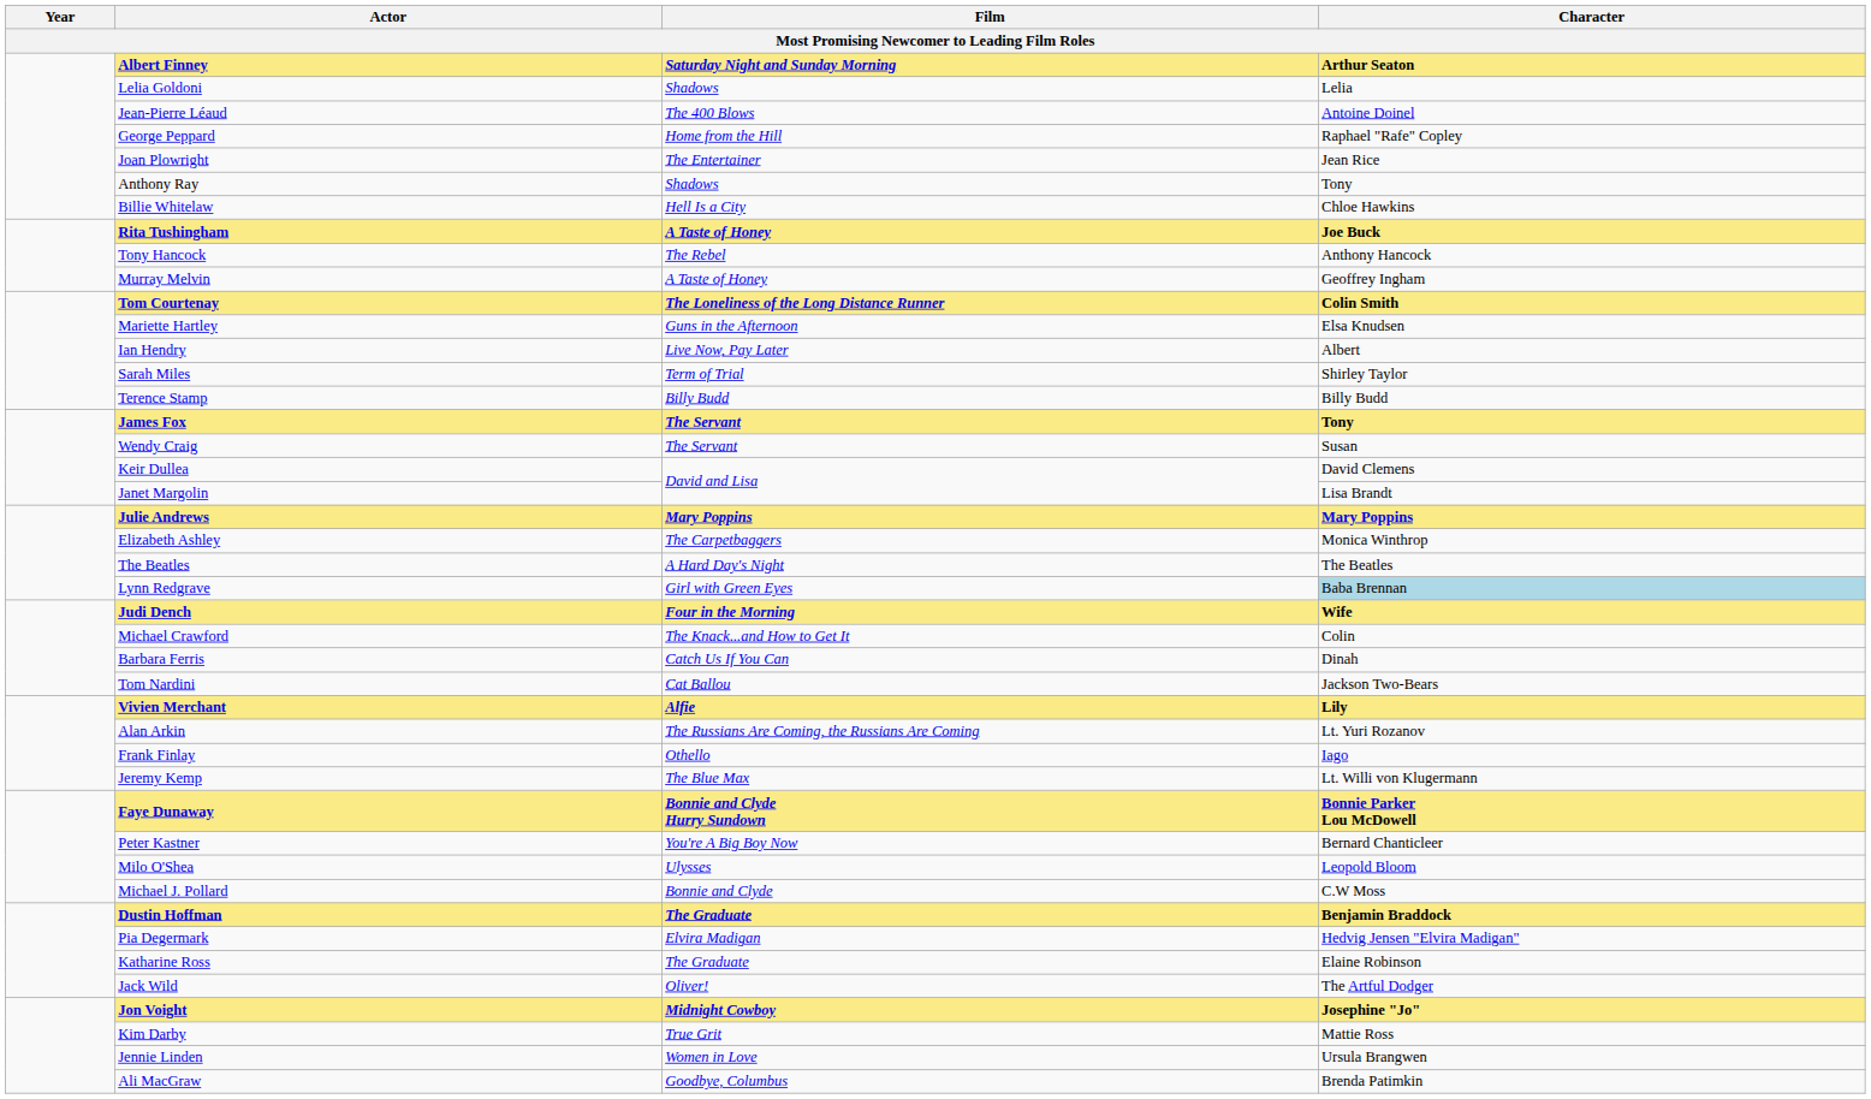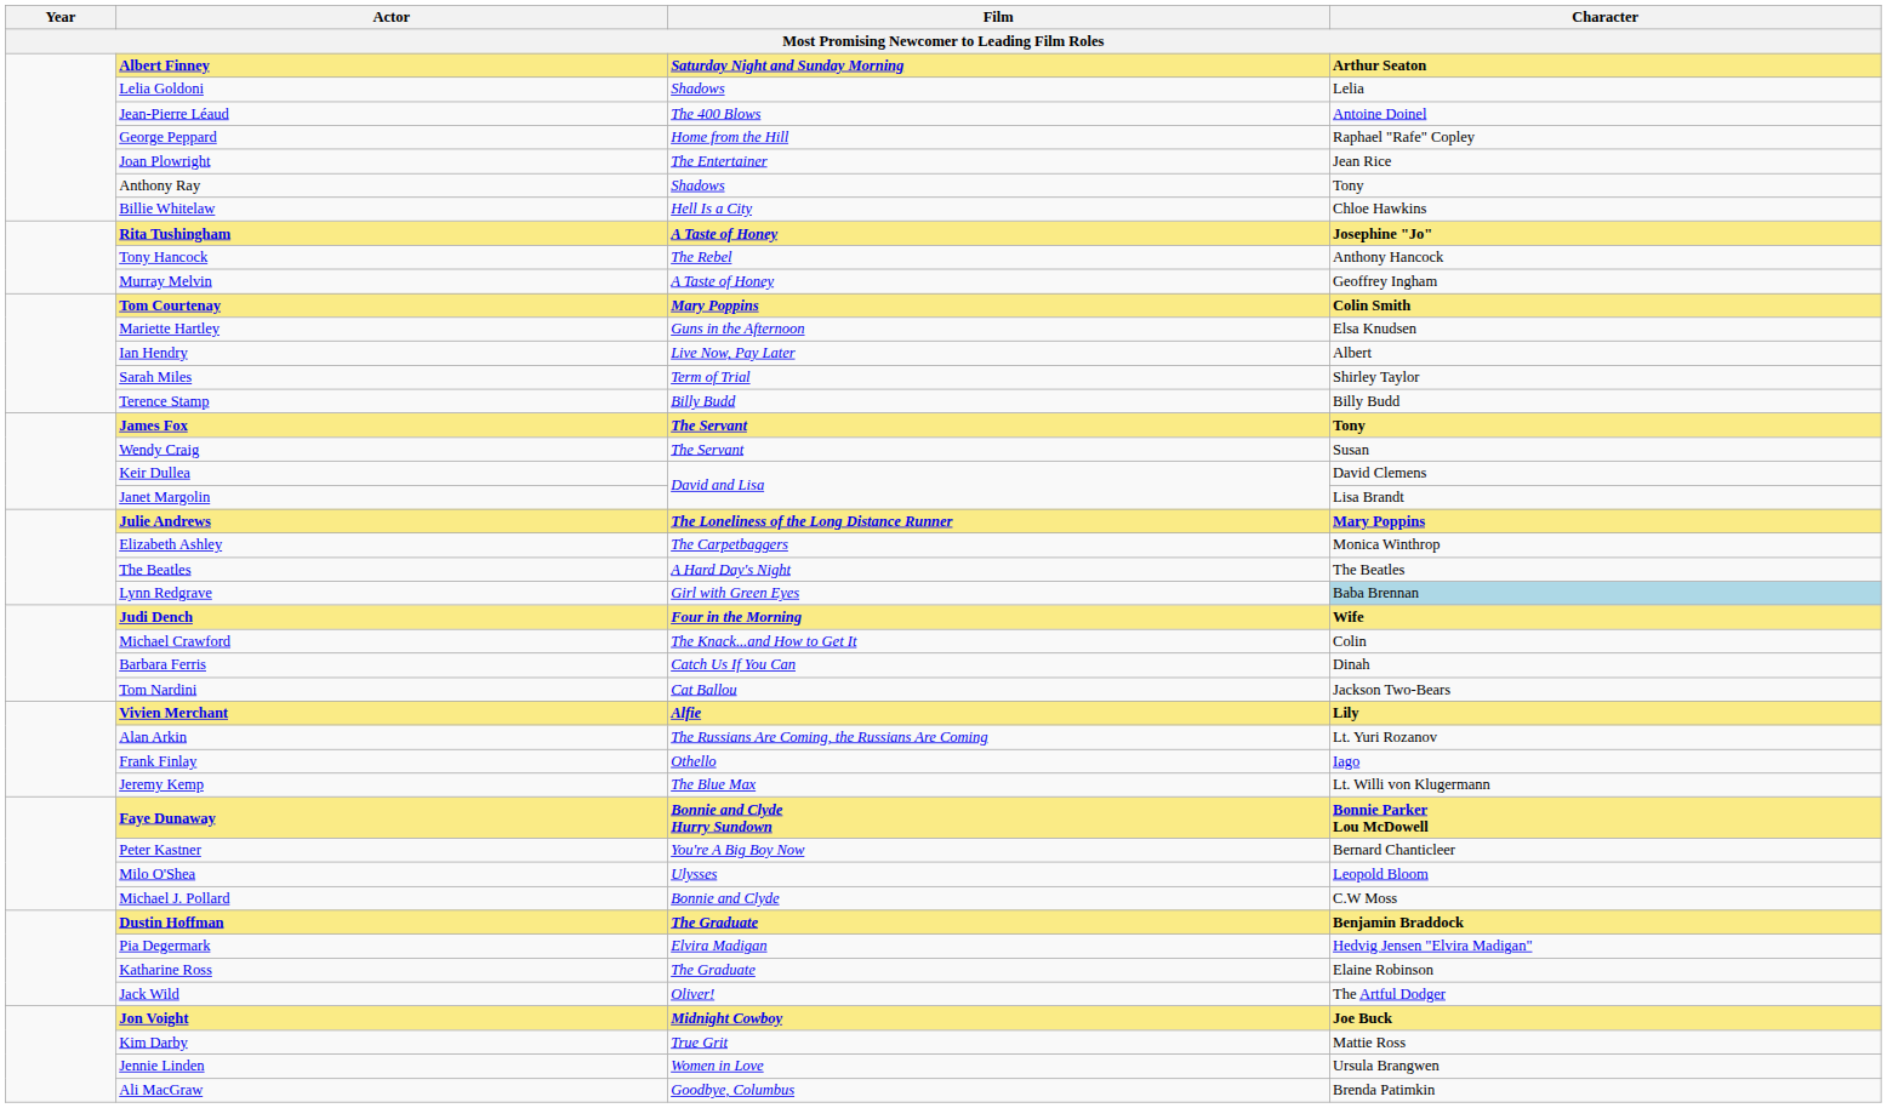 <table class="wikitable" style="width:100%;" cellpadding="5">
 <tr>
 <th style="width:5%;">Year</th>
 <th style="width:25%;">Actor</th>
 <th style="width:30%;">Film</th>
 <th style="width:25%;">Character</th>
 </tr>
 <tr>
 <th colspan="4">Most Promising Newcomer to Leading Film Roles</th>
 </tr>
 <tr>
 <td rowspan="7"></td>
 <td style="background:#FAEB86"><strong><a href='#'>Albert Finney</a></strong></td>
 <td style="background:#FAEB86"><strong><em><a href='#'>Saturday Night and Sunday Morning</a></em></strong></td>
 <td style="background:#FAEB86"><strong>Arthur Seaton</strong></td>
 </tr>
 <tr>
 <td><a href='#'>Lelia Goldoni</a></td>
 <td><em><a href='#'>Shadows</a></em></td>
 <td>Lelia</td>
 </tr>
 <tr>
 <td><a href='#'>Jean-Pierre Léaud</a></td>
 <td><em><a href='#'>The 400 Blows</a></em></td>
 <td><a href='#'>Antoine Doinel</a></td>
 </tr>
 <tr>
 <td><a href='#'>George Peppard</a></td>
 <td><em><a href='#'>Home from the Hill</a></em></td>
 <td>Raphael "Rafe" Copley</td>
 </tr>
 <tr>
 <td><a href='#'>Joan Plowright</a></td>
 <td><em><a href='#'>The Entertainer</a></em></td>
 <td>Jean Rice</td>
 </tr>
 <tr>
 <td>Anthony Ray</td>
 <td><em><a href='#'>Shadows</a></em></td>
 <td>Tony</td>
 </tr>
 <tr>
 <td><a href='#'>Billie Whitelaw</a></td>
 <td><em><a href='#'>Hell Is a City</a></em></td>
 <td>Chloe Hawkins</td>
 </tr>
 <tr>
 <td rowspan="3"></td>
 <td style="background:#FAEB86"><strong><a href='#'>Rita Tushingham</a></strong></td>
 <td style="background:#FAEB86"><strong><em><a href='#'>A Taste of Honey</a></em></strong></td>
-<td style="background:#FAEB86"><strong>Joe Buck</strong></td>
+<td style="background:#FAEB86"><strong>Josephine "Jo"</strong></td>
 </tr>
 <tr>
 <td><a href='#'>Tony Hancock</a></td>
 <td><em><a href='#'>The Rebel</a></em></td>
 <td>Anthony Hancock</td>
 </tr>
 <tr>
 <td><a href='#'>Murray Melvin</a></td>
 <td><em><a href='#'>A Taste of Honey</a></em></td>
 <td>Geoffrey Ingham</td>
 </tr>
 <tr>
 <td rowspan="5"></td>
 <td style="background:#FAEB86"><strong><a href='#'>Tom Courtenay</a></strong></td>
-<td style="background:#FAEB86"><strong><em><a href='#'>The Loneliness of the Long Distance Runner</a></em></strong></td>
+<td style="background:#FAEB86"><strong><em><a href='#'>Mary Poppins</a></em></strong></td>
 <td style="background:#FAEB86"><strong>Colin Smith</strong></td>
 </tr>
 <tr>
 <td><a href='#'>Mariette Hartley</a></td>
 <td><em><a href='#'>Guns in the Afternoon</a></em></td>
 <td>Elsa Knudsen</td>
 </tr>
 <tr>
 <td><a href='#'>Ian Hendry</a></td>
 <td><em><a href='#'>Live Now, Pay Later</a></em></td>
 <td>Albert</td>
 </tr>
 <tr>
 <td><a href='#'>Sarah Miles</a></td>
 <td><em><a href='#'>Term of Trial</a></em></td>
 <td>Shirley Taylor</td>
 </tr>
 <tr>
 <td><a href='#'>Terence Stamp</a></td>
 <td><em><a href='#'>Billy Budd</a></em></td>
 <td>Billy Budd</td>
 </tr>
 <tr>
 <td rowspan="4"></td>
 <td style="background:#FAEB86"><strong><a href='#'>James Fox</a></strong></td>
 <td style="background:#FAEB86"><strong><em><a href='#'>The Servant</a></em></strong></td>
 <td style="background:#FAEB86"><strong>Tony</strong></td>
 </tr>
 <tr>
 <td><a href='#'>Wendy Craig</a></td>
 <td><em><a href='#'>The Servant</a></em></td>
 <td>Susan</td>
 </tr>
 <tr>
 <td><a href='#'>Keir Dullea</a></td>
 <td rowspan="2"><em><a href='#'>David and Lisa</a></em></td>
 <td>David Clemens</td>
 </tr>
 <tr>
 <td><a href='#'>Janet Margolin</a></td>
 <td>Lisa Brandt</td>
 </tr>
 <tr>
 <td rowspan="4"></td>
 <td style="background:#FAEB86"><strong><a href='#'>Julie Andrews</a></strong></td>
-<td style="background:#FAEB86"><strong><em><a href='#'>Mary Poppins</a></em></strong></td>
+<td style="background:#FAEB86"><strong><em><a href='#'>The Loneliness of the Long Distance Runner</a></em></strong></td>
 <td style="background:#FAEB86"><strong><a href='#'>Mary Poppins</a></strong></td>
 </tr>
 <tr>
 <td><a href='#'>Elizabeth Ashley</a></td>
 <td><em><a href='#'>The Carpetbaggers</a></em></td>
 <td>Monica Winthrop</td>
 </tr>
 <tr>
 <td><a href='#'>The Beatles</a></td>
 <td><em><a href='#'>A Hard Day's Night</a></em></td>
 <td>The Beatles</td>
 </tr>
 <tr>
 <td><a href='#'>Lynn Redgrave</a></td>
 <td><em><a href='#'>Girl with Green Eyes</a></em></td>
 <td style="background: lightblue;">Baba Brennan</td>
 </tr>
 <tr>
 <td rowspan="4"></td>
 <td style="background:#FAEB86"><strong><a href='#'>Judi Dench</a></strong></td>
 <td style="background:#FAEB86"><strong><em><a href='#'>Four in the Morning</a></em></strong></td>
 <td style="background:#FAEB86"><strong>Wife</strong></td>
 </tr>
 <tr>
 <td><a href='#'>Michael Crawford</a></td>
 <td><em><a href='#'>The Knack...and How to Get It</a></em></td>
 <td>Colin</td>
 </tr>
 <tr>
 <td><a href='#'>Barbara Ferris</a></td>
 <td><em><a href='#'>Catch Us If You Can</a></em></td>
 <td>Dinah</td>
 </tr>
 <tr>
 <td><a href='#'>Tom Nardini</a></td>
 <td><em><a href='#'>Cat Ballou</a></em></td>
 <td>Jackson Two-Bears</td>
 </tr>
 <tr>
 <td rowspan="4"></td>
 <td style="background:#FAEB86"><strong><a href='#'>Vivien Merchant</a></strong></td>
 <td style="background:#FAEB86"><strong><em><a href='#'>Alfie</a></em></strong></td>
 <td style="background:#FAEB86"><strong>Lily</strong></td>
 </tr>
 <tr>
 <td><a href='#'>Alan Arkin</a></td>
 <td><em><a href='#'>The Russians Are Coming, the Russians Are Coming</a></em></td>
 <td>Lt. Yuri Rozanov</td>
 </tr>
 <tr>
 <td><a href='#'>Frank Finlay</a></td>
 <td><em><a href='#'>Othello</a></em></td>
 <td><a href='#'>Iago</a></td>
 </tr>
 <tr>
 <td><a href='#'>Jeremy Kemp</a></td>
 <td><em><a href='#'>The Blue Max</a></em></td>
 <td>Lt. Willi von Klugermann</td>
 </tr>
 <tr>
 <td rowspan="4"></td>
 <td style="background:#FAEB86"><strong><a href='#'>Faye Dunaway</a> </strong></td>
 <td style="background:#FAEB86"><strong><em><a href='#'>Bonnie and Clyde</a></em></strong> <br> <strong><em><a href='#'>Hurry Sundown</a></em></strong></td>
 <td style="background:#FAEB86"><strong><a href='#'>Bonnie Parker</a></strong> <br> <strong>Lou McDowell</strong></td>
 </tr>
 <tr>
 <td><a href='#'>Peter Kastner</a></td>
 <td><em><a href='#'>You're A Big Boy Now</a></em></td>
 <td>Bernard Chanticleer</td>
 </tr>
 <tr>
 <td><a href='#'>Milo O'Shea</a></td>
 <td><em><a href='#'>Ulysses</a></em></td>
 <td><a href='#'>Leopold Bloom</a></td>
 </tr>
 <tr>
 <td><a href='#'>Michael J. Pollard</a></td>
 <td><em><a href='#'>Bonnie and Clyde</a></em></td>
 <td>C.W Moss</td>
 </tr>
 <tr>
 <td rowspan="4"></td>
 <td style="background:#FAEB86"><strong><a href='#'>Dustin Hoffman</a></strong></td>
 <td style="background:#FAEB86"><strong><em><a href='#'>The Graduate</a></em></strong></td>
 <td style="background:#FAEB86"><strong>Benjamin Braddock</strong></td>
 </tr>
 <tr>
 <td><a href='#'>Pia Degermark</a></td>
 <td><em><a href='#'>Elvira Madigan</a></em></td>
 <td><a href='#'>Hedvig Jensen "Elvira Madigan"</a></td>
 </tr>
 <tr>
 <td><a href='#'>Katharine Ross</a></td>
 <td><em><a href='#'>The Graduate</a></em></td>
 <td>Elaine Robinson</td>
 </tr>
 <tr>
 <td><a href='#'>Jack Wild</a></td>
 <td><em><a href='#'>Oliver!</a></em></td>
 <td>The <a href='#'>Artful Dodger</a></td>
 </tr>
 <tr>
 <td rowspan="4"></td>
 <td style="background:#FAEB86"><strong><a href='#'>Jon Voight</a></strong></td>
 <td style="background:#FAEB86"><strong><em><a href='#'>Midnight Cowboy</a></em></strong></td>
-<td style="background:#FAEB86"><strong>Josephine "Jo"</strong></td>
+<td style="background:#FAEB86"><strong>Joe Buck</strong></td>
 </tr>
 <tr>
 <td><a href='#'>Kim Darby</a></td>
 <td><em><a href='#'>True Grit</a></em></td>
 <td>Mattie Ross</td>
 </tr>
 <tr>
 <td><a href='#'>Jennie Linden</a></td>
 <td><em><a href='#'>Women in Love</a></em></td>
 <td>Ursula Brangwen</td>
 </tr>
 <tr>
 <td><a href='#'>Ali MacGraw</a></td>
 <td><em><a href='#'>Goodbye, Columbus</a></em></td>
 <td>Brenda Patimkin</td>
 </tr>
 </table>
